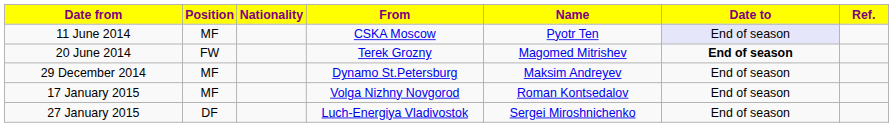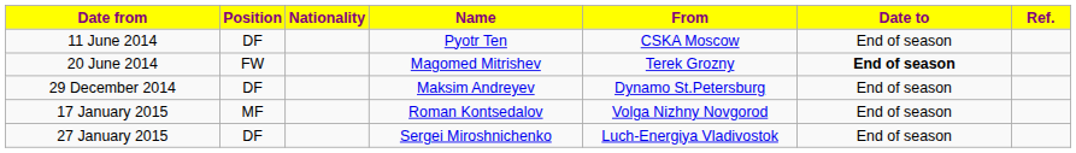 <table class="wikitable" style="text-align:center; font-size:90%; ">
 <tr>
 <th style="background:#ffff00; color:purple; width:200px;">Date from</th>
 <th style="background:#ffff00; color:purple; width:50px;">Position</th>
 <th style="background:#ffff00; color:purple; width:50px;">Nationality</th>
+<th style="background:#ffff00; color:purple; width:200px;">Name</th>
 <th style="background:#ffff00; color:purple; width:200px;">From</th>
-<th style="background:#ffff00; color:purple; width:200px;">Name</th>
 <th style="background:#ffff00; color:purple; width:200px;">Date to</th>
 <th style="background:#ffff00; color:purple; width:50px;">Ref.</th>
 </tr>
 <tr>
 <td>11 June 2014</td>
-<td>MF</td>
+<td>DF</td>
 <td></td>
+<td><a href='#'>Pyotr Ten</a></td>
 <td><a href='#'>CSKA Moscow</a></td>
-<td><a href='#'>Pyotr Ten</a></td>
-<td style="background: lavender;">End of season</td>
+<td>End of season</td>
 <td></td>
 </tr>
 <tr>
 <td>20 June 2014</td>
 <td>FW</td>
 <td></td>
+<td><a href='#'>Magomed Mitrishev</a></td>
 <td><a href='#'>Terek Grozny</a></td>
-<td><a href='#'>Magomed Mitrishev</a></td>
 <td><strong>End of season</strong></td>
 <td></td>
 </tr>
 <tr>
 <td>29 December 2014</td>
-<td>MF</td>
+<td>DF</td>
 <td></td>
+<td><a href='#'>Maksim Andreyev</a></td>
 <td><a href='#'>Dynamo St.Petersburg</a></td>
-<td><a href='#'>Maksim Andreyev</a></td>
 <td>End of season</td>
 <td></td>
 </tr>
 <tr>
 <td>17 January 2015</td>
 <td>MF</td>
 <td></td>
+<td><a href='#'>Roman Kontsedalov</a></td>
 <td><a href='#'>Volga Nizhny Novgorod</a></td>
-<td><a href='#'>Roman Kontsedalov</a></td>
 <td>End of season</td>
 <td></td>
 </tr>
 <tr>
 <td>27 January 2015</td>
 <td>DF</td>
 <td></td>
+<td><a href='#'>Sergei Miroshnichenko</a></td>
 <td><a href='#'>Luch-Energiya Vladivostok</a></td>
-<td><a href='#'>Sergei Miroshnichenko</a></td>
 <td>End of season</td>
 <td></td>
 </tr>
 </table>
